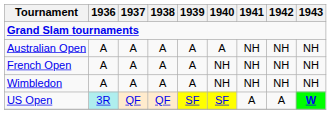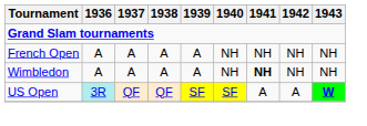 <table class=wikitable style=text-align:center>
 <tr>
 <th>Tournament</th>
 <th>1936</th>
 <th>1937</th>
 <th>1938</th>
 <th>1939</th>
 <th>1940</th>
 <th>1941</th>
 <th>1942</th>
 <th>1943</th>
 </tr>
 <tr>
 <td colspan=9 align=left><strong><a href='#'>Grand Slam tournaments</a></strong></td>
-</tr>
-<tr>
-<td align=left><a href='#'>Australian Open</a></td>
-<td>A</td>
-<td>A</td>
-<td>A</td>
-<td>A</td>
-<td>A</td>
-<td>NH</td>
-<td>NH</td>
-<td>NH</td>
 </tr>
 <tr>
 <td align=left><a href='#'>French Open</a></td>
 <td>A</td>
 <td>A</td>
 <td>A</td>
 <td>A</td>
 <td>NH</td>
 <td>NH</td>
 <td>NH</td>
 <td>NH</td>
 </tr>
 <tr>
 <td align=left><a href='#'>Wimbledon</a></td>
 <td>A</td>
 <td>A</td>
 <td>A</td>
 <td>A</td>
 <td>NH</td>
-<td>NH</td>
+<td><strong>NH</strong></td>
 <td>NH</td>
 <td>NH</td>
 </tr>
 <tr>
 <td align=left><a href='#'>US Open</a></td>
 <td bgcolor=afeeee><a href='#'>3R</a></td>
 <td bgcolor=ffebcd><a href='#'>QF</a></td>
 <td bgcolor=ffebcd><a href='#'>QF</a></td>
 <td bgcolor=yellow><a href='#'>SF</a></td>
 <td bgcolor=yellow><a href='#'>SF</a></td>
 <td>A</td>
 <td>A</td>
 <td bgcolor=lime><a href='#'><strong>W</strong></a></td>
 </tr>
 <tr>
 </tr>
 </table>
